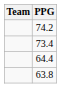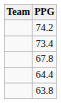 <table class=wikitable>
 <tr>
 <th>Team</th>
 <th>PPG</th>
 </tr>
 <tr>
 <td></td>
 <td align=center>74.2</td>
 </tr>
 <tr>
 <td></td>
 <td align=center>73.4</td>
 </tr>
 <tr>
 <td></td>
+<td align=center>67.8</td>
+</tr>
+<tr>
+<td></td>
 <td align=center>64.4</td>
 </tr>
 <tr>
 <td></td>
 <td align=center>63.8</td>
 </tr>
 </table>
